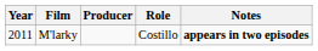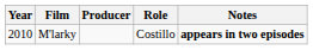 <table class="wikitable">
 <tr>
 <th>Year</th>
 <th>Film</th>
 <th>Producer</th>
 <th>Role</th>
 <th>Notes</th>
 </tr>
 <tr>
-<td>2011</td>
+<td>2010</td>
 <td>M'larky</td>
 <td></td>
 <td>Costillo</td>
 <td><strong>appears in two episodes</strong></td>
 </tr>
 </table>
